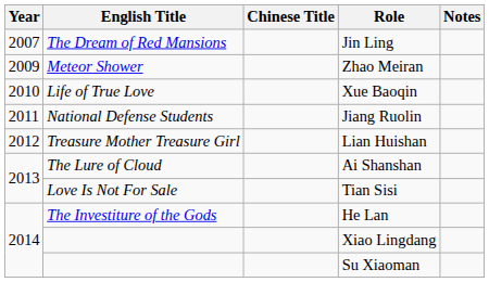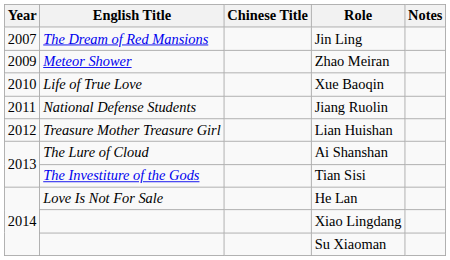 <table class="wikitable">
 <tr>
 <th>Year</th>
 <th>English Title</th>
 <th>Chinese Title</th>
 <th>Role</th>
 <th>Notes</th>
 </tr>
 <tr>
 <td>2007</td>
 <td><em><a href='#'>The Dream of Red Mansions</a></em></td>
 <td></td>
 <td>Jin Ling</td>
 <td></td>
 </tr>
 <tr>
 <td>2009</td>
 <td><em><a href='#'>Meteor Shower</a></em></td>
 <td></td>
 <td>Zhao Meiran</td>
 <td></td>
 </tr>
 <tr>
 <td>2010</td>
 <td><em>Life of True Love</em></td>
 <td></td>
 <td>Xue Baoqin</td>
 <td></td>
 </tr>
 <tr>
 <td rowspan="1">2011</td>
 <td><em>National Defense Students</em></td>
 <td></td>
 <td>Jiang Ruolin</td>
 <td></td>
 </tr>
 <tr>
 <td>2012</td>
 <td><em>Treasure Mother Treasure Girl</em></td>
 <td></td>
 <td>Lian Huishan</td>
 <td></td>
 </tr>
 <tr>
 <td rowspan="2">2013</td>
 <td><em>The Lure of Cloud</em></td>
 <td></td>
 <td>Ai Shanshan</td>
 <td></td>
 </tr>
 <tr>
-<td><em>Love Is Not For Sale</em></td>
+<td><em><a href='#'>The Investiture of the Gods</a></em></td>
 <td></td>
 <td>Tian Sisi</td>
 <td></td>
 </tr>
 <tr>
 <td rowspan="3">2014</td>
-<td><em><a href='#'>The Investiture of the Gods</a></em></td>
+<td><em>Love Is Not For Sale</em></td>
 <td></td>
 <td>He Lan</td>
 <td></td>
 </tr>
 <tr>
 <td></td>
 <td></td>
 <td>Xiao Lingdang</td>
 <td></td>
 </tr>
 <tr>
 <td></td>
 <td></td>
 <td>Su Xiaoman</td>
 <td></td>
 </tr>
 </table>
